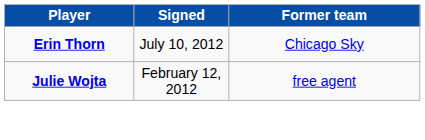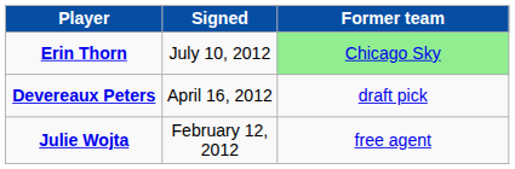 <table class="wikitable" style="text-align: center">
 <tr align="center" bgcolor="#dddddd">
 <td style="background:#054EA4;color:white; width:140px"><strong>Player</strong></td>
 <td style="background:#054EA4;color:white; width:100px"><strong>Signed</strong></td>
 <td style="background:#054EA4;color:white; width:210px"><strong>Former team</strong></td>
 </tr>
 <tr style="height:40px">
 <td><strong><a href='#'>Erin Thorn</a></strong></td>
 <td>July 10, 2012</td>
-<td><a href='#'>Chicago Sky</a></td>
+<td style="background: lightgreen;"><a href='#'>Chicago Sky</a></td>
+</tr>
+<tr style="height:40px">
+<td><strong><a href='#'>Devereaux Peters</a></strong></td>
+<td>April 16, 2012</td>
+<td><a href='#'>draft pick</a></td>
 </tr>
 <tr style="height:40px">
 <td><strong><a href='#'>Julie Wojta</a></strong></td>
 <td>February 12, 2012</td>
 <td><a href='#'>free agent</a></td>
 </tr>
 </table>
